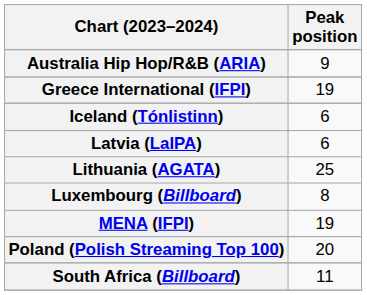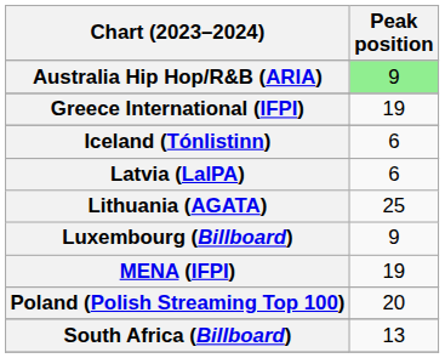 <table class="wikitable sortable plainrowheaders" style="text-align:center">
 <tr>
 <th scope="col">Chart (2023–2024)</th>
 <th scope="col">Peak<br>position</th>
 </tr>
 <tr>
 </tr>
 <tr>
 <th scope="row">Australia Hip Hop/R&B (<a href='#'>ARIA</a>)</th>
-<td>9</td>
+<td style="background: lightgreen;">9</td>
 </tr>
 <tr>
 </tr>
 <tr>
 </tr>
 <tr>
 </tr>
 <tr>
 </tr>
 <tr>
 </tr>
 <tr>
 </tr>
 <tr>
 </tr>
 <tr>
 <th scope="row">Greece International (<a href='#'>IFPI</a>)</th>
 <td>19</td>
 </tr>
 <tr>
 </tr>
 <tr>
 <th scope="row">Iceland (<a href='#'>Tónlistinn</a>)</th>
 <td>6</td>
 </tr>
 <tr>
 </tr>
 <tr>
 <th scope="row">Latvia (<a href='#'>LaIPA</a>)</th>
 <td>6</td>
 </tr>
 <tr>
 <th scope="row">Lithuania (<a href='#'>AGATA</a>)</th>
 <td>25</td>
 </tr>
 <tr>
 <th scope="row">Luxembourg (<em><a href='#'>Billboard</a></em>)</th>
-<td>8</td>
+<td>9</td>
 </tr>
 <tr>
 <th scope="row"><a href='#'>MENA</a> (<a href='#'>IFPI</a>)</th>
 <td>19</td>
 </tr>
 <tr>
 </tr>
 <tr>
 </tr>
 <tr>
 <th scope="row">Poland (<a href='#'>Polish Streaming Top 100</a>)</th>
 <td>20</td>
 </tr>
 <tr>
 </tr>
 <tr>
 <th scope="row">South Africa (<em><a href='#'>Billboard</a></em>)</th>
-<td>11</td>
+<td>13</td>
 </tr>
 <tr>
 </tr>
 <tr>
 </tr>
 <tr>
 </tr>
 <tr>
 </tr>
 <tr>
 </tr>
 </table>
